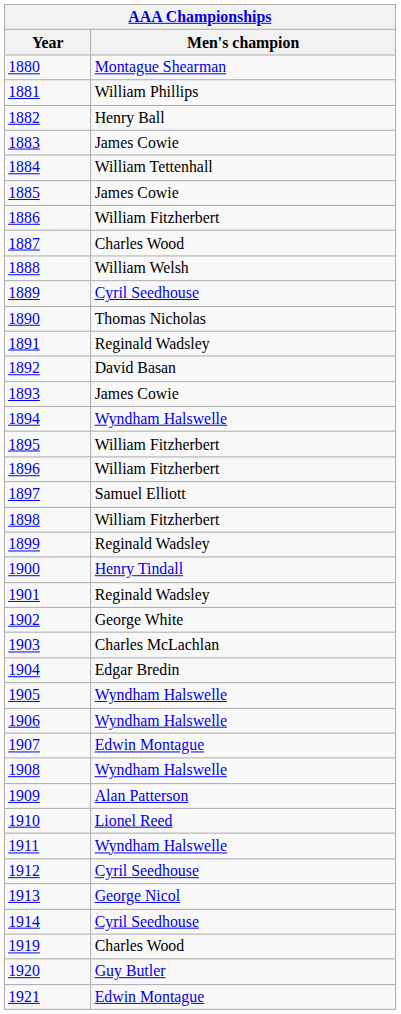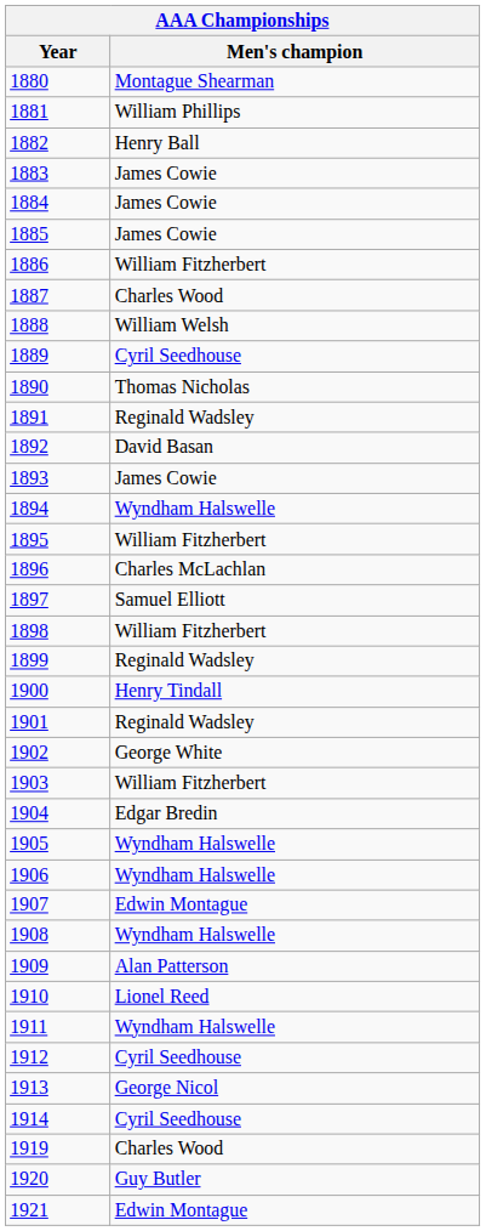 <table class="wikitable">
 <tr>
 <th colspan="2"><a href='#'>AAA Championships</a><br></th>
 </tr>
 <tr>
 <th width=80>Year</th>
 <th width=300>Men's champion</th>
 </tr>
 <tr>
 <td><a href='#'>1880</a></td>
 <td><a href='#'>Montague Shearman</a></td>
 </tr>
 <tr>
 <td><a href='#'>1881</a></td>
 <td>William Phillips</td>
 </tr>
 <tr>
 <td><a href='#'>1882</a></td>
 <td>Henry Ball</td>
 </tr>
 <tr>
 <td><a href='#'>1883</a></td>
 <td>James Cowie</td>
 </tr>
 <tr>
 <td><a href='#'>1884</a></td>
-<td>William Tettenhall</td>
+<td>James Cowie</td>
 </tr>
 <tr>
 <td><a href='#'>1885</a></td>
 <td>James Cowie</td>
 </tr>
 <tr>
 <td><a href='#'>1886</a></td>
 <td>William Fitzherbert</td>
 </tr>
 <tr>
 <td><a href='#'>1887</a></td>
 <td>Charles Wood</td>
 </tr>
 <tr>
 <td><a href='#'>1888</a></td>
 <td>William Welsh</td>
 </tr>
 <tr>
 <td><a href='#'>1889</a></td>
 <td><a href='#'>Cyril Seedhouse</a></td>
 </tr>
 <tr>
 <td><a href='#'>1890</a></td>
 <td>Thomas Nicholas</td>
 </tr>
 <tr>
 <td><a href='#'>1891</a></td>
 <td>Reginald Wadsley</td>
 </tr>
 <tr>
 <td><a href='#'>1892</a></td>
 <td>David Basan</td>
 </tr>
 <tr>
 <td><a href='#'>1893</a></td>
 <td>James Cowie</td>
 </tr>
 <tr>
 <td><a href='#'>1894</a></td>
 <td><a href='#'>Wyndham Halswelle</a></td>
 </tr>
 <tr>
 <td><a href='#'>1895</a></td>
 <td>William Fitzherbert</td>
 </tr>
 <tr>
 <td><a href='#'>1896</a></td>
-<td>William Fitzherbert</td>
+<td>Charles McLachlan</td>
 </tr>
 <tr>
 <td><a href='#'>1897</a></td>
 <td>Samuel Elliott</td>
 </tr>
 <tr>
 <td><a href='#'>1898</a></td>
 <td>William Fitzherbert</td>
 </tr>
 <tr>
 <td><a href='#'>1899</a></td>
 <td>Reginald Wadsley</td>
 </tr>
 <tr>
 <td><a href='#'>1900</a></td>
 <td><a href='#'>Henry Tindall</a></td>
 </tr>
 <tr>
 <td><a href='#'>1901</a></td>
 <td>Reginald Wadsley</td>
 </tr>
 <tr>
 <td><a href='#'>1902</a></td>
 <td>George White</td>
 </tr>
 <tr>
 <td><a href='#'>1903</a></td>
-<td>Charles McLachlan</td>
+<td>William Fitzherbert</td>
 </tr>
 <tr>
 <td><a href='#'>1904</a></td>
 <td>Edgar Bredin</td>
 </tr>
 <tr>
 <td><a href='#'>1905</a></td>
 <td><a href='#'>Wyndham Halswelle</a></td>
 </tr>
 <tr>
 <td><a href='#'>1906</a></td>
 <td><a href='#'>Wyndham Halswelle</a></td>
 </tr>
 <tr>
 <td><a href='#'>1907</a></td>
 <td><a href='#'>Edwin Montague</a></td>
 </tr>
 <tr>
 <td><a href='#'>1908</a></td>
 <td><a href='#'>Wyndham Halswelle</a></td>
 </tr>
 <tr>
 <td><a href='#'>1909</a></td>
 <td><a href='#'>Alan Patterson</a></td>
 </tr>
 <tr>
 <td><a href='#'>1910</a></td>
 <td><a href='#'>Lionel Reed</a></td>
 </tr>
 <tr>
 <td><a href='#'>1911</a></td>
 <td><a href='#'>Wyndham Halswelle</a></td>
 </tr>
 <tr>
 <td><a href='#'>1912</a></td>
 <td><a href='#'>Cyril Seedhouse</a></td>
 </tr>
 <tr>
 <td><a href='#'>1913</a></td>
 <td><a href='#'>George Nicol</a></td>
 </tr>
 <tr>
 <td><a href='#'>1914</a></td>
 <td><a href='#'>Cyril Seedhouse</a></td>
 </tr>
 <tr>
 <td><a href='#'>1919</a></td>
 <td>Charles Wood</td>
 </tr>
 <tr>
 <td><a href='#'>1920</a></td>
 <td><a href='#'>Guy Butler</a></td>
 </tr>
 <tr>
 <td><a href='#'>1921</a></td>
 <td><a href='#'>Edwin Montague</a></td>
 </tr>
 </table>
